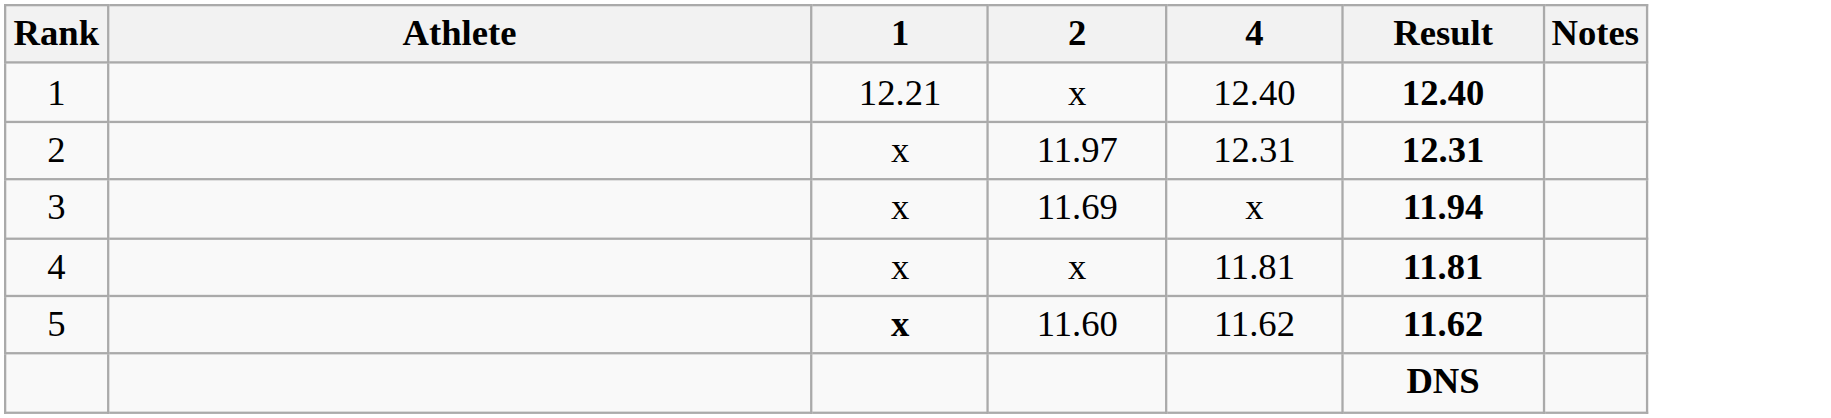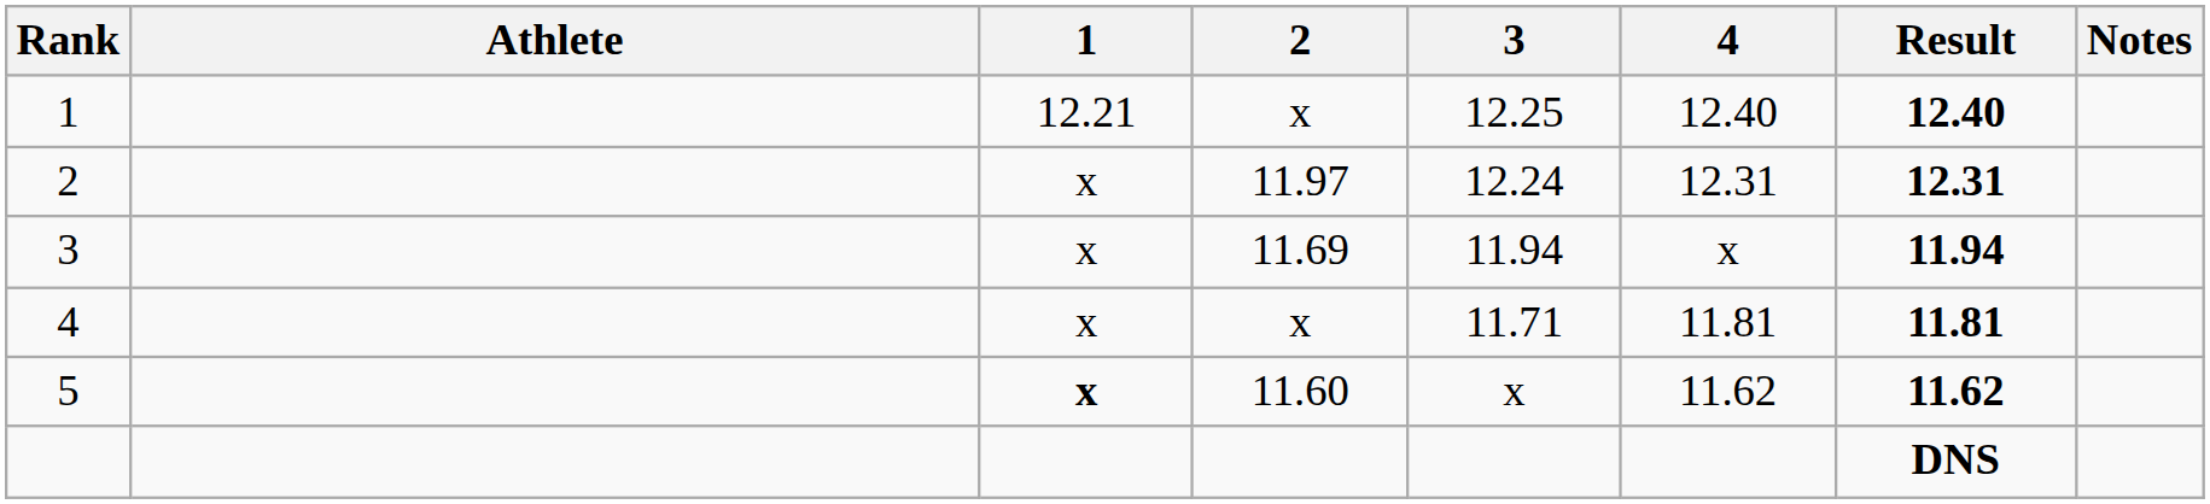 <table class="wikitable sortable" style="text-align:center">
 <tr>
 <th>Rank</th>
 <th width=300>Athlete</th>
 <th width=70>1</th>
 <th width=70>2</th>
+<th width=70>3</th>
 <th width=70>4</th>
 <th width=80>Result</th>
 <th>Notes</th>
 </tr>
 <tr>
 <td>1</td>
 <td align=left></td>
 <td>12.21</td>
 <td>x</td>
+<td>12.25</td>
 <td>12.40</td>
 <td><strong>12.40</strong></td>
 <td></td>
 </tr>
 <tr>
 <td>2</td>
 <td align=left></td>
 <td>x</td>
 <td>11.97</td>
+<td>12.24</td>
 <td>12.31</td>
 <td><strong>12.31</strong></td>
 <td></td>
 </tr>
 <tr>
 <td>3</td>
 <td align=left></td>
 <td>x</td>
 <td>11.69</td>
+<td>11.94</td>
 <td>x</td>
 <td><strong>11.94</strong></td>
 <td></td>
 </tr>
 <tr>
 <td>4</td>
 <td align=left></td>
 <td>x</td>
 <td>x</td>
+<td>11.71</td>
 <td>11.81</td>
 <td><strong>11.81</strong></td>
 <td></td>
 </tr>
 <tr>
 <td>5</td>
 <td align=left></td>
 <td><strong>x</strong></td>
 <td>11.60</td>
+<td>x</td>
 <td>11.62</td>
 <td><strong>11.62</strong></td>
 <td></td>
 </tr>
 <tr>
 <td></td>
 <td align=left></td>
 <td></td>
 <td></td>
 <td></td>
+<td></td>
 <td><strong>DNS</strong></td>
 <td></td>
 </tr>
 </table>
